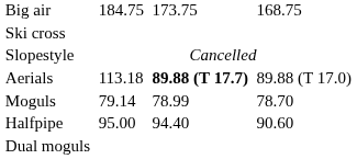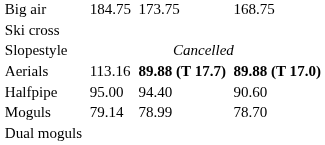 <table>
 <tr>
 <td>Big air<br></td>
 <td></td>
 <td>184.75</td>
 <td></td>
 <td>173.75</td>
 <td></td>
 <td>168.75</td>
 </tr>
 <tr>
 <td>Ski cross<br></td>
 <td colspan=2></td>
 <td colspan=2></td>
 <td colspan=2></td>
 </tr>
 <tr>
 <td>Slopestyle<br></td>
 <td colspan=6 align=center><em>Cancelled</em></td>
 </tr>
 <tr>
 <td>Aerials<br></td>
 <td></td>
-<td>113.18</td>
+<td>113.16</td>
 <td></td>
 <td><strong>89.88 (T 17.7)</strong></td>
 <td></td>
-<td>89.88 (T 17.0)</td>
+<td><strong>89.88 (T 17.0)</strong></td>
+</tr>
+<tr>
+<td>Halfpipe<br></td>
+<td></td>
+<td>95.00</td>
+<td></td>
+<td>94.40</td>
+<td></td>
+<td>90.60</td>
 </tr>
 <tr>
 <td>Moguls<br></td>
 <td></td>
 <td>79.14</td>
 <td></td>
 <td>78.99</td>
 <td></td>
 <td>78.70</td>
 </tr>
 <tr>
-<td>Halfpipe<br></td>
-<td></td>
-<td>95.00</td>
-<td></td>
-<td>94.40</td>
-<td></td>
-<td>90.60</td>
-</tr>
-<tr>
 <td>Dual moguls<br></td>
 <td colspan=2></td>
 <td colspan=2></td>
 <td colspan=2></td>
 </tr>
 </table>
